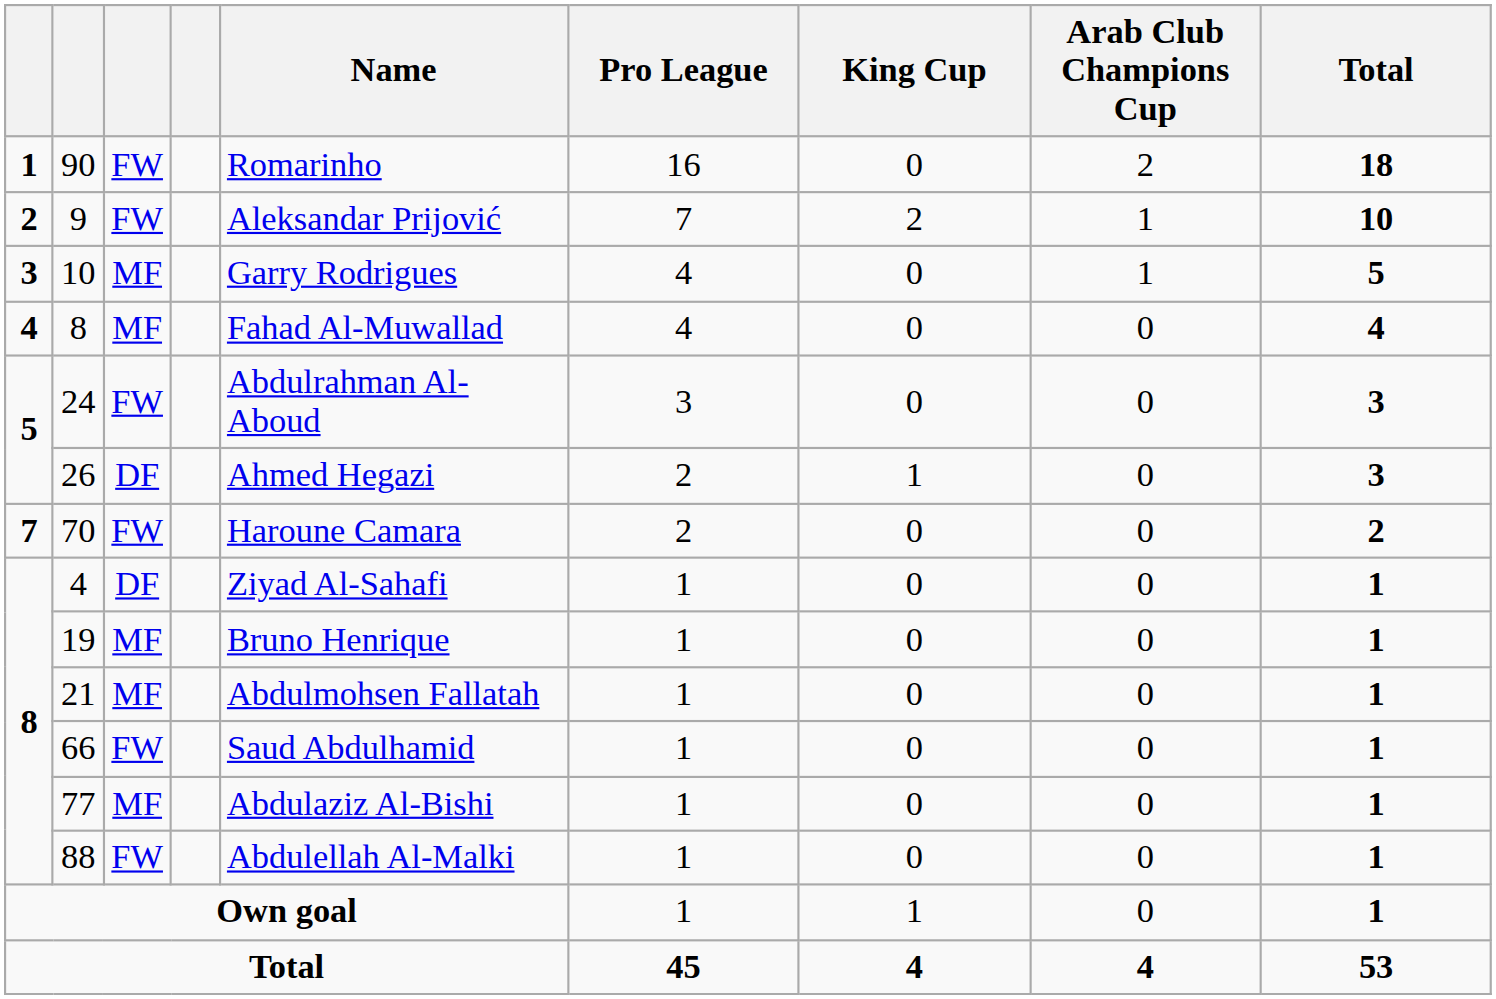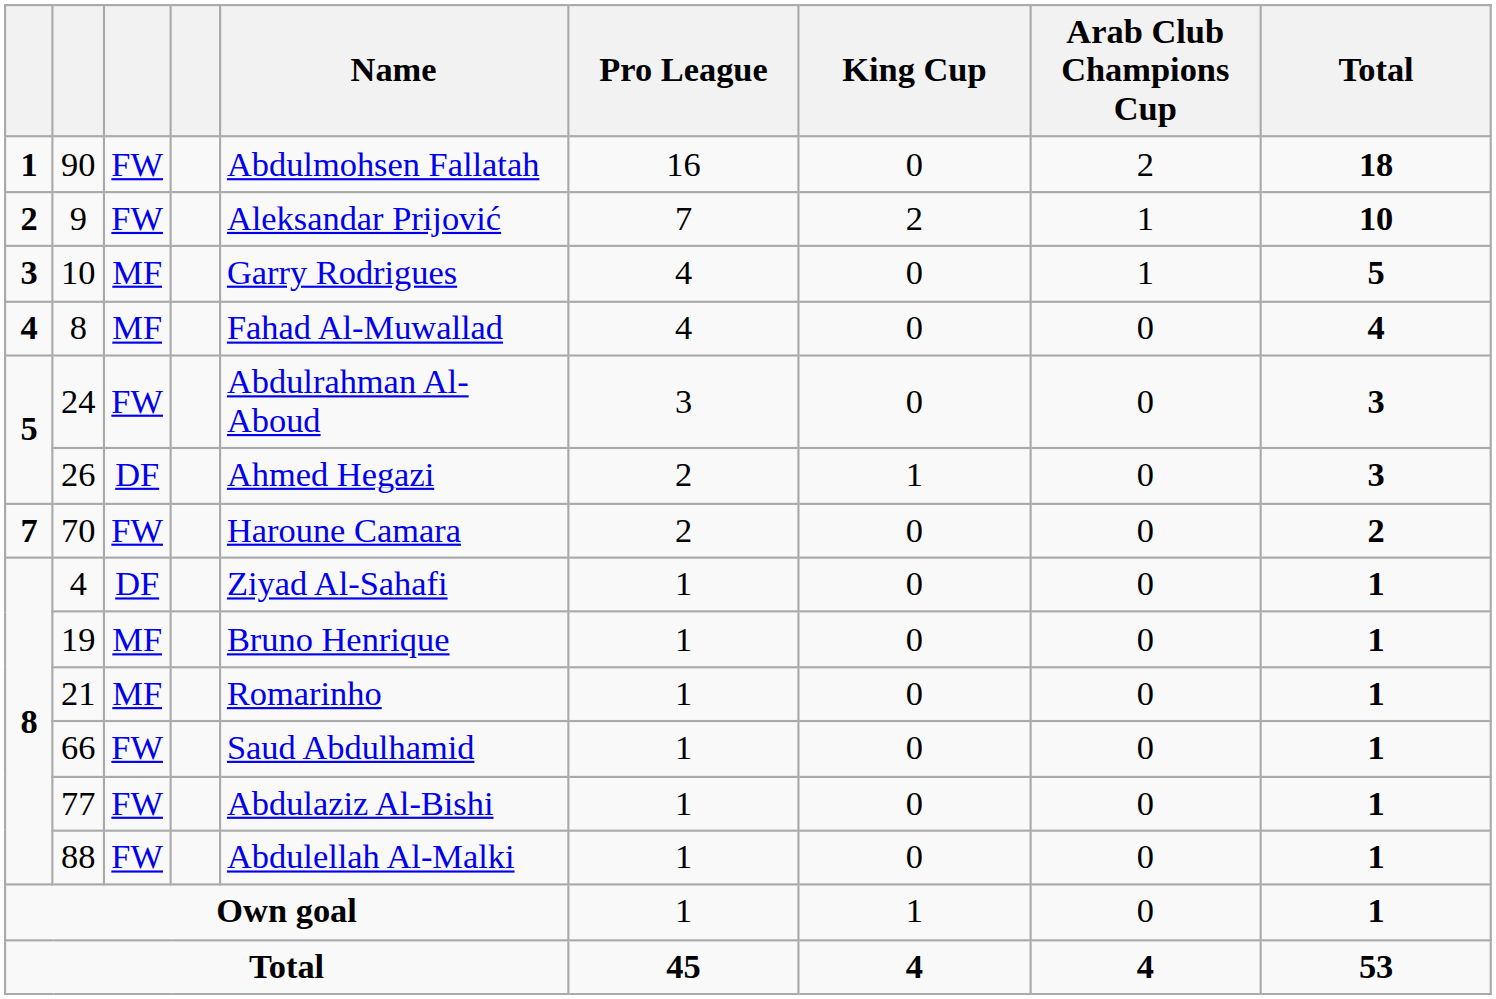 <table class="wikitable" style="text-align:center">
 <tr>
 <th width=15></th>
 <th width=15></th>
 <th width=15></th>
 <th width=15></th>
 <th width=155>Name</th>
 <th width=100>Pro League</th>
 <th width=100>King Cup</th>
 <th width=100>Arab Club Champions Cup</th>
 <th width=100>Total</th>
 </tr>
 <tr>
 <td><strong>1</strong></td>
 <td>90</td>
 <td><a href='#'>FW</a></td>
 <td></td>
-<td align=left><a href='#'>Romarinho</a></td>
+<td align=left><a href='#'>Abdulmohsen Fallatah</a></td>
 <td>16</td>
 <td>0</td>
 <td>2</td>
 <td><strong>18</strong></td>
 </tr>
 <tr>
 <td><strong>2</strong></td>
 <td>9</td>
 <td><a href='#'>FW</a></td>
 <td></td>
 <td align=left><a href='#'>Aleksandar Prijović</a></td>
 <td>7</td>
 <td>2</td>
 <td>1</td>
 <td><strong>10</strong></td>
 </tr>
 <tr>
 <td><strong>3</strong></td>
 <td>10</td>
 <td><a href='#'>MF</a></td>
 <td></td>
 <td align=left><a href='#'>Garry Rodrigues</a></td>
 <td>4</td>
 <td>0</td>
 <td>1</td>
 <td><strong>5</strong></td>
 </tr>
 <tr>
 <td><strong>4</strong></td>
 <td>8</td>
 <td><a href='#'>MF</a></td>
 <td></td>
 <td align=left><a href='#'>Fahad Al-Muwallad</a></td>
 <td>4</td>
 <td>0</td>
 <td>0</td>
 <td><strong>4</strong></td>
 </tr>
 <tr>
 <td rowspan=2><strong>5</strong></td>
 <td>24</td>
 <td><a href='#'>FW</a></td>
 <td></td>
 <td align=left><a href='#'>Abdulrahman Al-Aboud</a></td>
 <td>3</td>
 <td>0</td>
 <td>0</td>
 <td><strong>3</strong></td>
 </tr>
 <tr>
 <td>26</td>
 <td><a href='#'>DF</a></td>
 <td></td>
 <td align=left><a href='#'>Ahmed Hegazi</a></td>
 <td>2</td>
 <td>1</td>
 <td>0</td>
 <td><strong>3</strong></td>
 </tr>
 <tr>
 <td><strong>7</strong></td>
 <td>70</td>
 <td><a href='#'>FW</a></td>
 <td></td>
 <td align=left><a href='#'>Haroune Camara</a></td>
 <td>2</td>
 <td>0</td>
 <td>0</td>
 <td><strong>2</strong></td>
 </tr>
 <tr>
 <td rowspan=6><strong>8</strong></td>
 <td>4</td>
 <td><a href='#'>DF</a></td>
 <td></td>
 <td align=left><a href='#'>Ziyad Al-Sahafi</a></td>
 <td>1</td>
 <td>0</td>
 <td>0</td>
 <td><strong>1</strong></td>
 </tr>
 <tr>
 <td>19</td>
 <td><a href='#'>MF</a></td>
 <td></td>
 <td align=left><a href='#'>Bruno Henrique</a></td>
 <td>1</td>
 <td>0</td>
 <td>0</td>
 <td><strong>1</strong></td>
 </tr>
 <tr>
 <td>21</td>
 <td><a href='#'>MF</a></td>
 <td></td>
-<td align=left><a href='#'>Abdulmohsen Fallatah</a></td>
+<td align=left><a href='#'>Romarinho</a></td>
 <td>1</td>
 <td>0</td>
 <td>0</td>
 <td><strong>1</strong></td>
 </tr>
 <tr>
 <td>66</td>
 <td><a href='#'>FW</a></td>
 <td></td>
 <td align=left><a href='#'>Saud Abdulhamid</a></td>
 <td>1</td>
 <td>0</td>
 <td>0</td>
 <td><strong>1</strong></td>
 </tr>
 <tr>
 <td>77</td>
-<td><a href='#'>MF</a></td>
+<td><a href='#'>FW</a></td>
 <td></td>
 <td align=left><a href='#'>Abdulaziz Al-Bishi</a></td>
 <td>1</td>
 <td>0</td>
 <td>0</td>
 <td><strong>1</strong></td>
 </tr>
 <tr>
 <td>88</td>
 <td><a href='#'>FW</a></td>
 <td></td>
 <td align=left><a href='#'>Abdulellah Al-Malki</a></td>
 <td>1</td>
 <td>0</td>
 <td>0</td>
 <td><strong>1</strong></td>
 </tr>
 <tr>
 <td colspan=5><strong>Own goal</strong></td>
 <td>1</td>
 <td>1</td>
 <td>0</td>
 <td><strong>1</strong></td>
 </tr>
 <tr>
 <td colspan=5><strong>Total</strong></td>
 <td><strong>45</strong></td>
 <td><strong>4</strong></td>
 <td><strong>4</strong></td>
 <td><strong>53</strong></td>
 </tr>
 </table>
